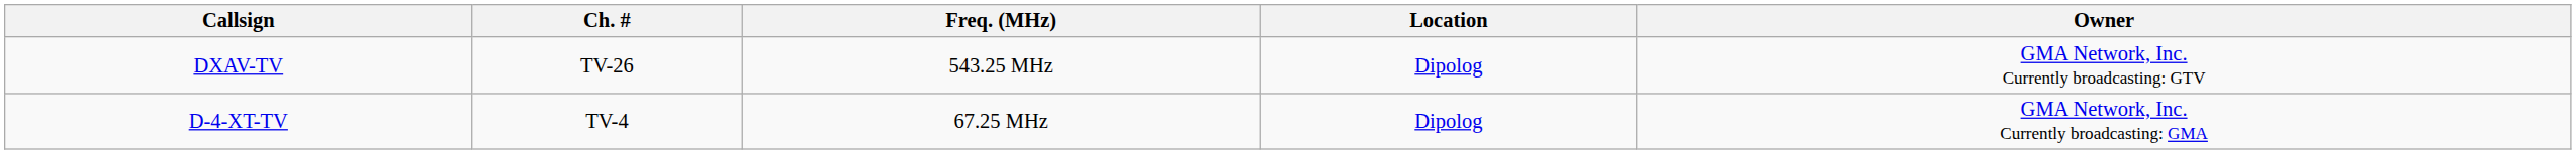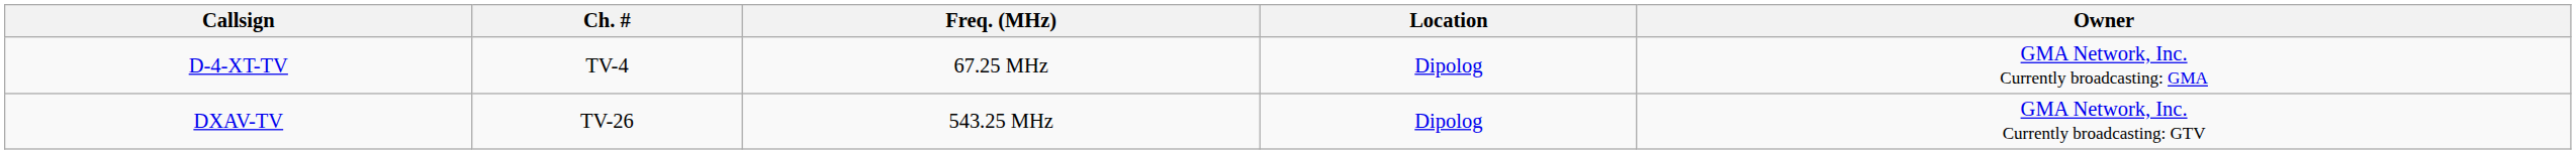 <table class="wikitable" style="width:100%; text-align:center;">
 <tr>
 <th>Callsign</th>
 <th>Ch. #</th>
 <th>Freq. (MHz)</th>
 <th>Location</th>
 <th>Owner</th>
 </tr>
 <tr>
+<td><a href='#'>D-4-XT-TV</a></td>
+<td>TV-4</td>
+<td>67.25 MHz</td>
+<td><a href='#'>Dipolog</a></td>
+<td><a href='#'>GMA Network, Inc.</a><br><small>Currently broadcasting: <a href='#'>GMA</a></small></td>
+</tr>
+<tr>
 <td><a href='#'>DXAV-TV</a></td>
 <td>TV-26</td>
 <td>543.25 MHz</td>
 <td><a href='#'>Dipolog</a></td>
 <td><a href='#'>GMA Network, Inc.</a><br><small>Currently broadcasting: GTV</small></td>
 </tr>
-<tr>
-<td><a href='#'>D-4-XT-TV</a></td>
-<td>TV-4</td>
-<td>67.25 MHz</td>
-<td><a href='#'>Dipolog</a></td>
-<td><a href='#'>GMA Network, Inc.</a><br><small>Currently broadcasting: <a href='#'>GMA</a></small></td>
-</tr>
 </table>
